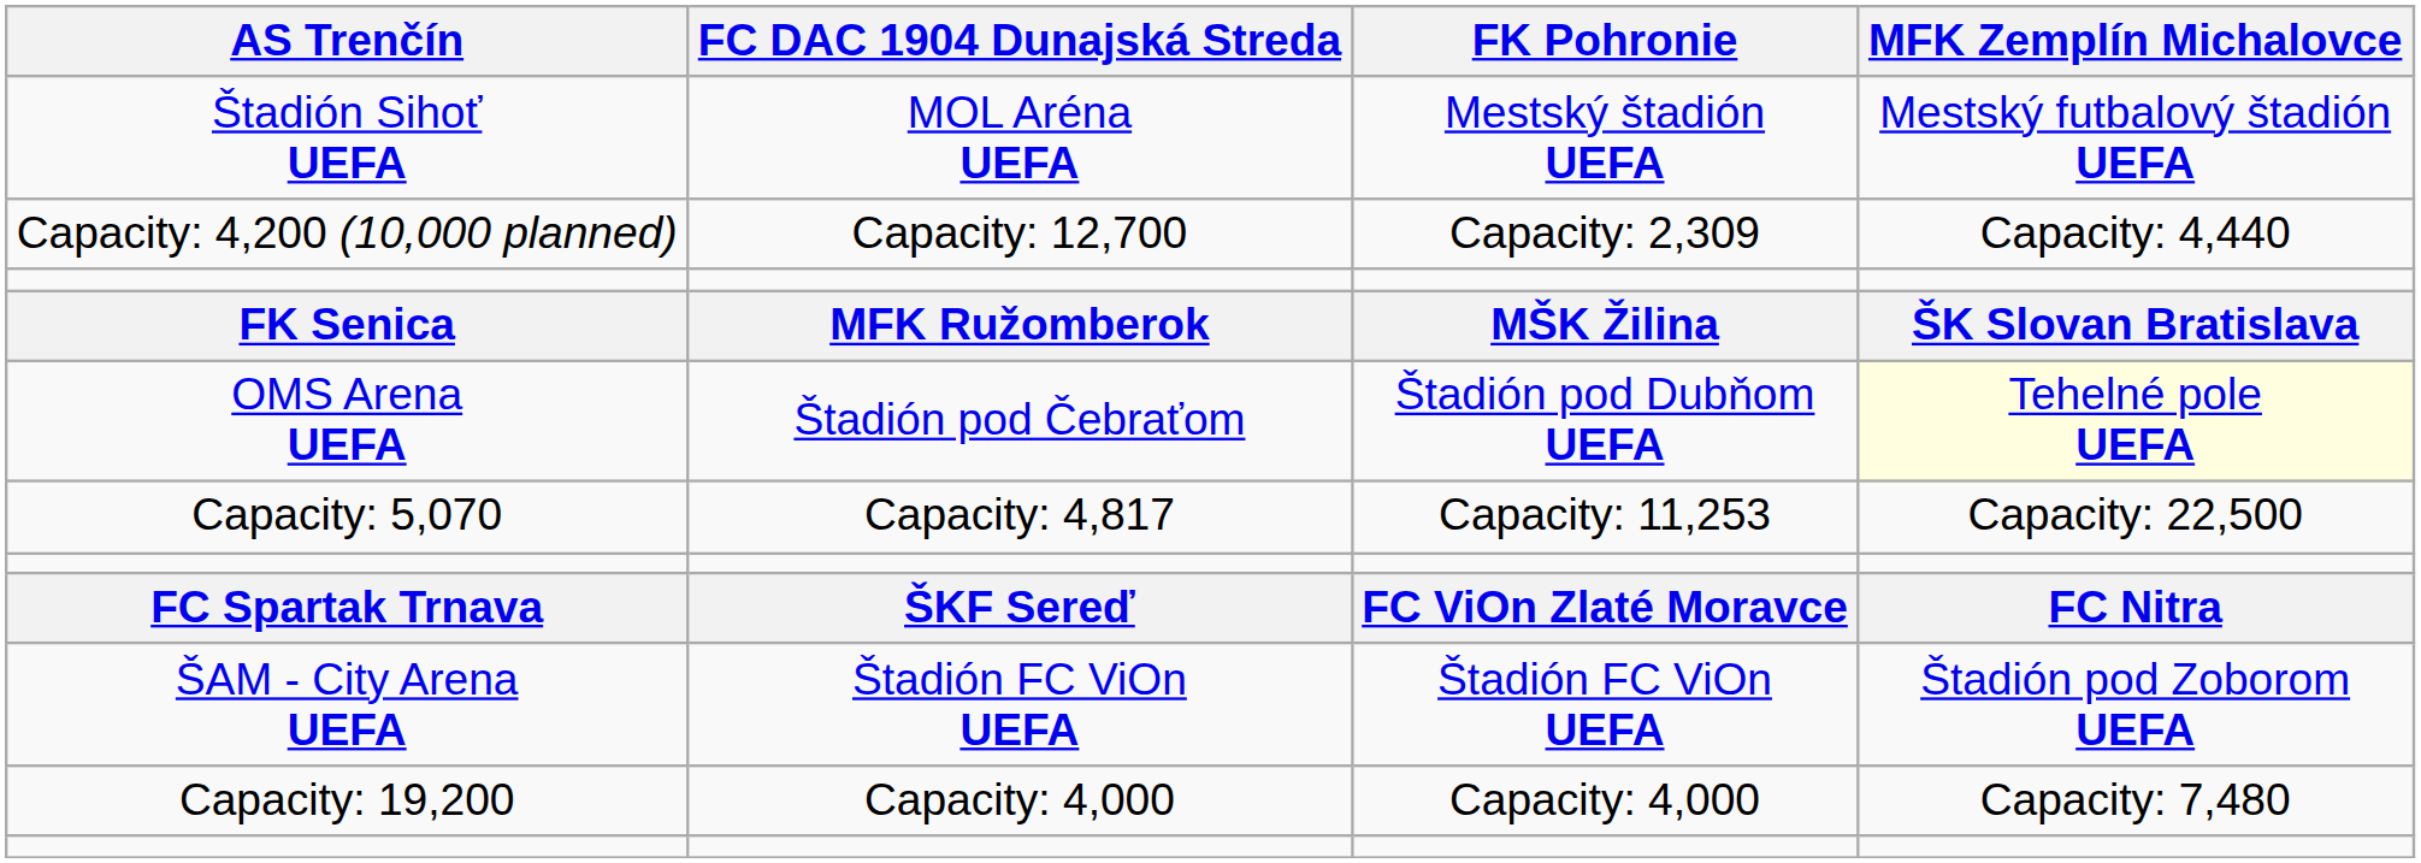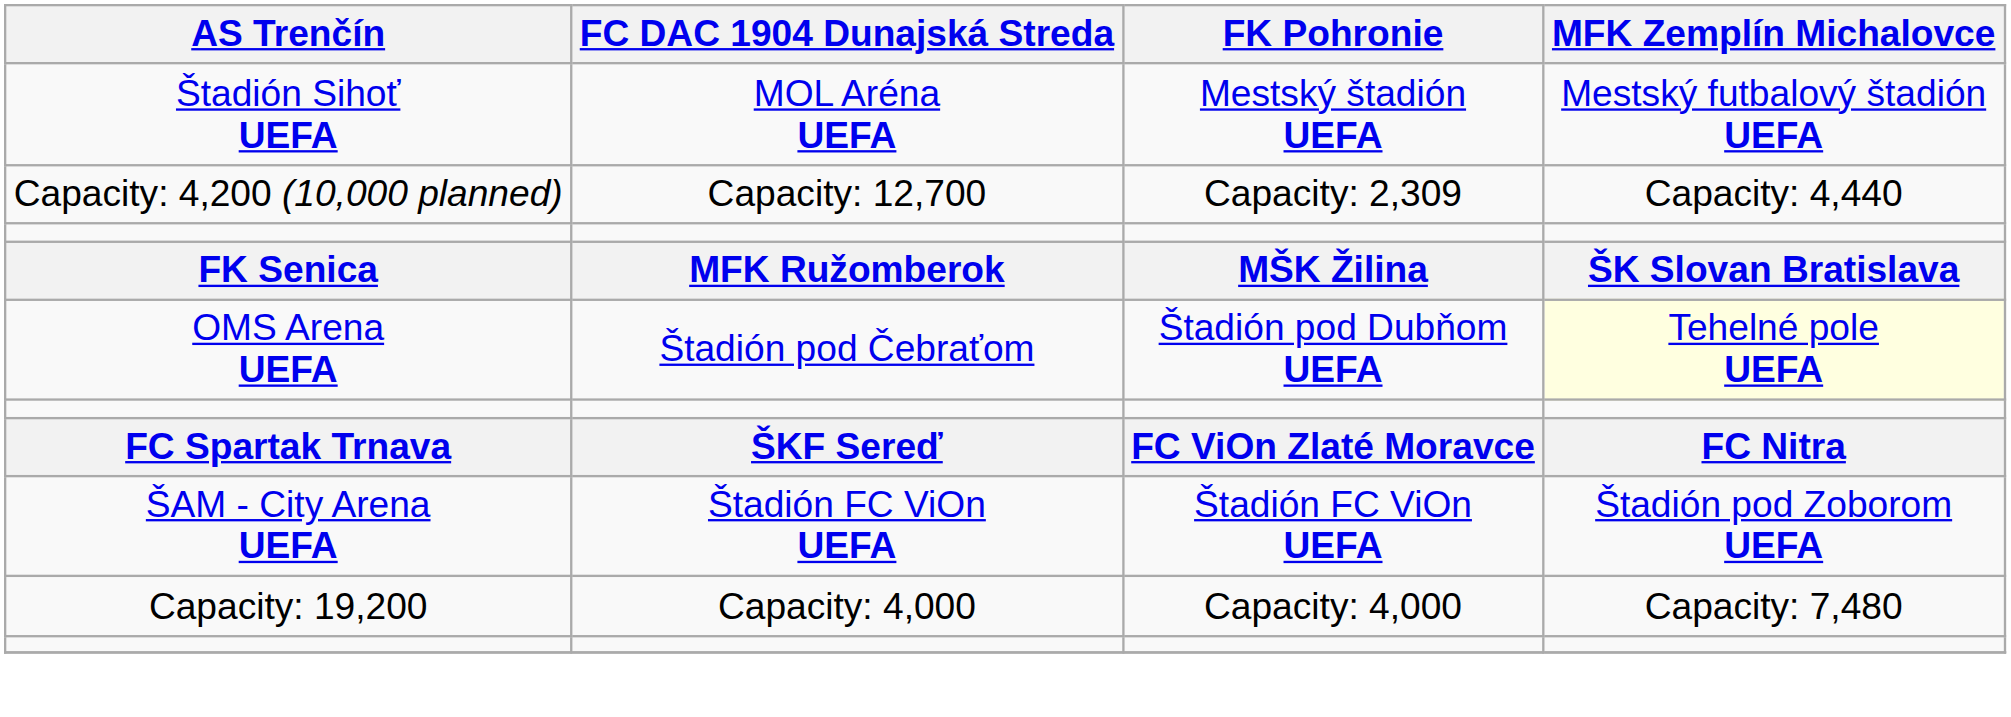 <table class="wikitable" style="text-align:center">
 <tr>
 <th><a href='#'>AS Trenčín</a></th>
 <th><a href='#'>FC DAC 1904 Dunajská Streda</a></th>
 <th><a href='#'>FK Pohronie</a></th>
 <th><a href='#'>MFK Zemplín Michalovce</a></th>
 </tr>
 <tr>
 <td><a href='#'>Štadión Sihoť</a><br><strong><a href='#'>UEFA</a></strong> </td>
 <td><a href='#'>MOL Aréna</a> <br><strong><a href='#'>UEFA</a></strong> </td>
 <td><a href='#'>Mestský štadión</a> <br><strong><a href='#'>UEFA</a></strong> </td>
 <td><a href='#'>Mestský futbalový štadión</a> <br><strong><a href='#'>UEFA</a></strong> </td>
 </tr>
 <tr>
 <td>Capacity: 4,200 <em>(10,000 planned)</em></td>
 <td>Capacity: 12,700</td>
 <td>Capacity: 2,309</td>
 <td>Capacity: 4,440</td>
 </tr>
 <tr>
 <td></td>
 <td></td>
 <td></td>
 <td></td>
 </tr>
 <tr>
 <th><a href='#'>FK Senica</a></th>
 <th><a href='#'>MFK Ružomberok</a></th>
 <th><a href='#'>MŠK Žilina</a></th>
 <th><a href='#'>ŠK Slovan Bratislava</a></th>
 </tr>
 <tr>
 <td><a href='#'>OMS Arena</a><br><strong><a href='#'>UEFA</a></strong> </td>
 <td><a href='#'>Štadión pod Čebraťom</a></td>
 <td><a href='#'>Štadión pod Dubňom</a><br><strong><a href='#'>UEFA</a></strong> </td>
 <td style="background: lightyellow;"><a href='#'>Tehelné pole</a> <br><strong><a href='#'>UEFA</a></strong> </td>
 </tr>
 <tr>
-<td>Capacity: 5,070</td>
-<td>Capacity: 4,817</td>
-<td>Capacity: 11,253</td>
-<td>Capacity: 22,500</td>
-</tr>
-<tr>
 <td></td>
 <td></td>
 <td></td>
 <td></td>
 </tr>
 <tr>
 <th><a href='#'>FC Spartak Trnava</a></th>
 <th><a href='#'>ŠKF Sereď</a></th>
 <th><a href='#'>FC ViOn Zlaté Moravce</a></th>
 <th><a href='#'>FC Nitra</a></th>
 </tr>
 <tr>
 <td><a href='#'>ŠAM - City Arena</a><br><strong><a href='#'>UEFA</a></strong> </td>
 <td><a href='#'>Štadión FC ViOn</a> <br><strong><a href='#'>UEFA</a></strong> </td>
 <td><a href='#'>Štadión FC ViOn</a> <br><strong><a href='#'>UEFA</a></strong> </td>
 <td><a href='#'>Štadión pod Zoborom</a> <br><strong><a href='#'>UEFA</a></strong> </td>
 </tr>
 <tr>
 <td>Capacity: 19,200</td>
 <td>Capacity: 4,000</td>
 <td>Capacity: 4,000</td>
 <td>Capacity: 7,480</td>
 </tr>
 <tr>
 <td></td>
 <td></td>
 <td></td>
 <td></td>
 </tr>
 <tr>
 </tr>
 </table>
